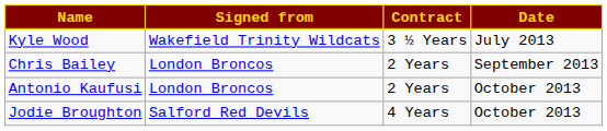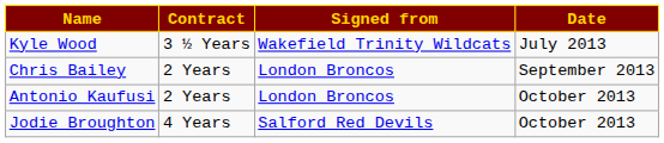 <table class="wikitable">
 <tr>
 <th scope="col" style="background:#800000; color:gold; border:solid gold 1px">Name</th>
+<th scope="col" style="background:#800000; color:gold; border:solid gold 1px">Contract</th>
 <th scope="col" style="background:#800000; color:gold; border:solid gold 1px">Signed from</th>
-<th scope="col" style="background:#800000; color:gold; border:solid gold 1px">Contract</th>
 <th scope="col" style="background:#800000; color:gold; border:solid gold 1px">Date</th>
 </tr>
 <tr>
 <td><a href='#'>Kyle Wood</a></td>
+<td>3 ½ Years</td>
 <td><a href='#'>Wakefield Trinity Wildcats</a></td>
-<td>3 ½ Years</td>
 <td>July 2013</td>
 </tr>
 <tr>
 <td><a href='#'>Chris Bailey</a></td>
+<td>2 Years</td>
 <td><a href='#'>London Broncos</a></td>
-<td>2 Years</td>
 <td>September 2013</td>
 </tr>
 <tr>
 <td><a href='#'>Antonio Kaufusi</a></td>
+<td>2 Years</td>
 <td><a href='#'>London Broncos</a></td>
-<td>2 Years</td>
 <td>October 2013</td>
 </tr>
 <tr>
 <td><a href='#'>Jodie Broughton</a></td>
+<td>4 Years</td>
 <td><a href='#'>Salford Red Devils</a></td>
-<td>4 Years</td>
 <td>October 2013</td>
 </tr>
 </table>
